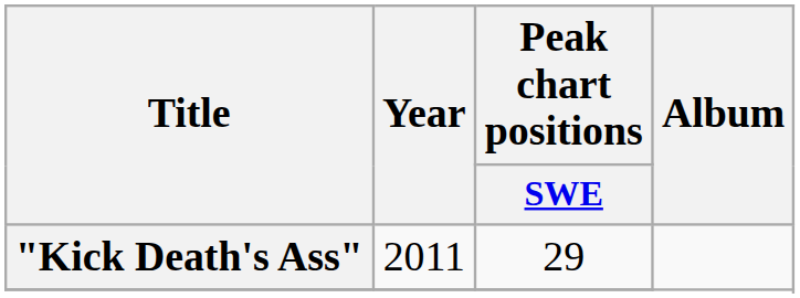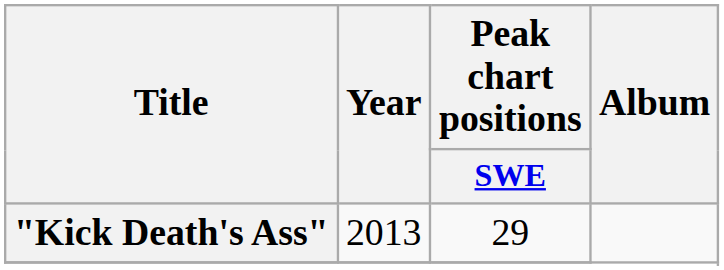 <table class="wikitable plainrowheaders" style="text-align:center;">
 <tr>
 <th scope="col" rowspan="2">Title</th>
 <th scope="col" rowspan="2">Year</th>
 <th scope="col" colspan="1">Peak chart positions</th>
 <th scope="col" rowspan="2">Album</th>
 </tr>
 <tr>
 <th scope="col" style="width:3em;font-size:85%;"><a href='#'>SWE</a></th>
 </tr>
 <tr>
 <th scope="row">"Kick Death's Ass"</th>
-<td>2011</td>
+<td>2013</td>
 <td>29</td>
 <td rowspan="2"></td>
 </tr>
 <tr>
 </tr>
 </table>
